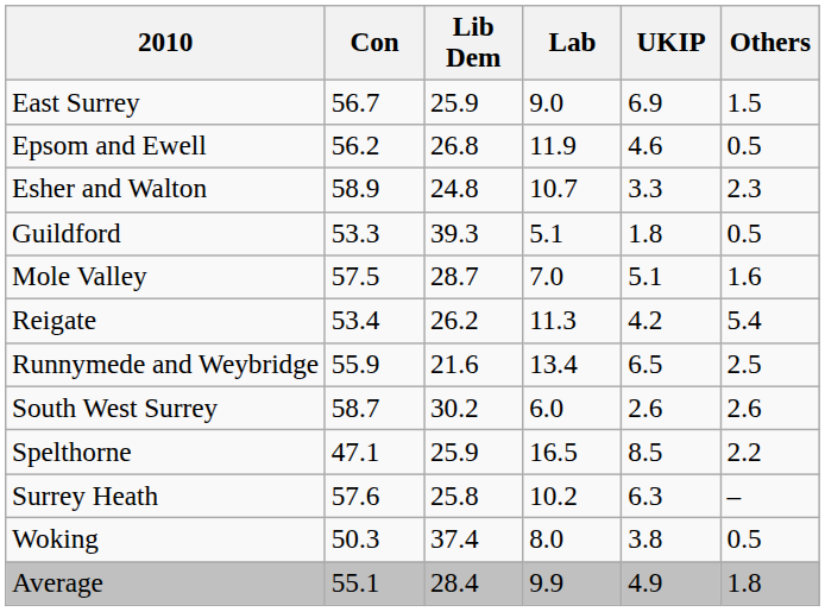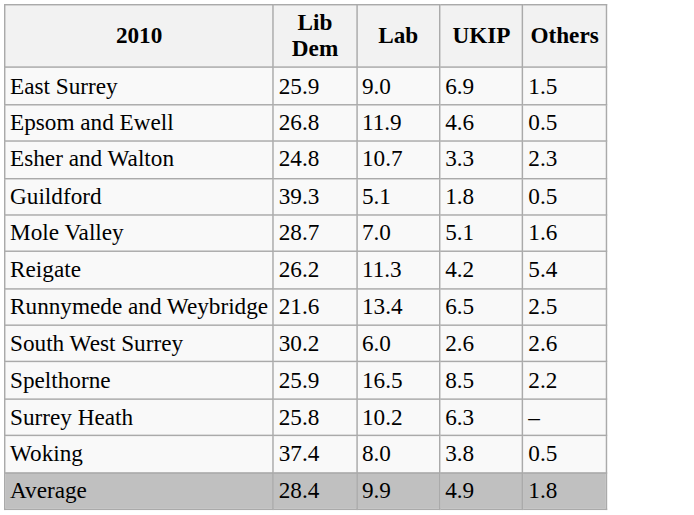 <table class="wikitable">
 <tr>
 <th>2010</th>
-<th width="50">Con</th>
 <th width="50">Lib Dem</th>
 <th width="50">Lab</th>
 <th width="50">UKIP</th>
 <th width="50">Others</th>
 </tr>
 <tr>
 <td>East Surrey</td>
-<td>56.7</td>
 <td>25.9</td>
 <td>9.0</td>
 <td>6.9</td>
 <td>1.5</td>
 </tr>
 <tr>
 <td>Epsom and Ewell</td>
-<td>56.2</td>
 <td>26.8</td>
 <td>11.9</td>
 <td>4.6</td>
 <td>0.5</td>
 </tr>
 <tr>
 <td>Esher and Walton</td>
-<td>58.9</td>
 <td>24.8</td>
 <td>10.7</td>
 <td>3.3</td>
 <td>2.3</td>
 </tr>
 <tr>
 <td>Guildford</td>
-<td>53.3</td>
 <td>39.3</td>
 <td>5.1</td>
 <td>1.8</td>
 <td>0.5</td>
 </tr>
 <tr>
 <td>Mole Valley</td>
-<td>57.5</td>
 <td>28.7</td>
 <td>7.0</td>
 <td>5.1</td>
 <td>1.6</td>
 </tr>
 <tr>
 <td>Reigate</td>
-<td>53.4</td>
 <td>26.2</td>
 <td>11.3</td>
 <td>4.2</td>
 <td>5.4</td>
 </tr>
 <tr>
 <td>Runnymede and Weybridge</td>
-<td>55.9</td>
 <td>21.6</td>
 <td>13.4</td>
 <td>6.5</td>
 <td>2.5</td>
 </tr>
 <tr>
 <td>South West Surrey</td>
-<td>58.7</td>
 <td>30.2</td>
 <td>6.0</td>
 <td>2.6</td>
 <td>2.6</td>
 </tr>
 <tr>
 <td>Spelthorne</td>
-<td>47.1</td>
 <td>25.9</td>
 <td>16.5</td>
 <td>8.5</td>
 <td>2.2</td>
 </tr>
 <tr>
 <td>Surrey Heath</td>
-<td>57.6</td>
 <td>25.8</td>
 <td>10.2</td>
 <td>6.3</td>
 <td>–</td>
 </tr>
 <tr>
 <td>Woking</td>
-<td>50.3</td>
 <td>37.4</td>
 <td>8.0</td>
 <td>3.8</td>
 <td>0.5</td>
 </tr>
 <tr style="background: silver;">
 <td>Average</td>
-<td>55.1</td>
 <td>28.4</td>
 <td>9.9</td>
 <td>4.9</td>
 <td>1.8</td>
 </tr>
 </table>
